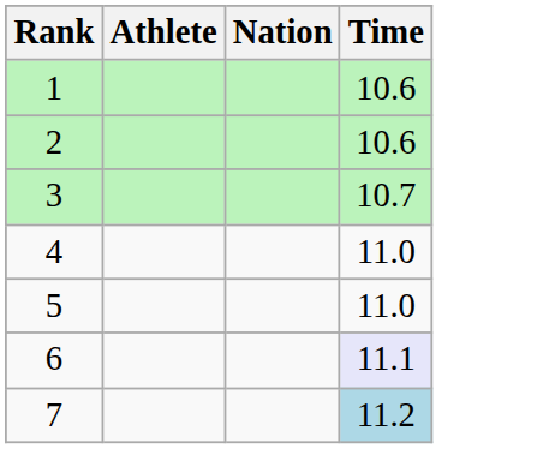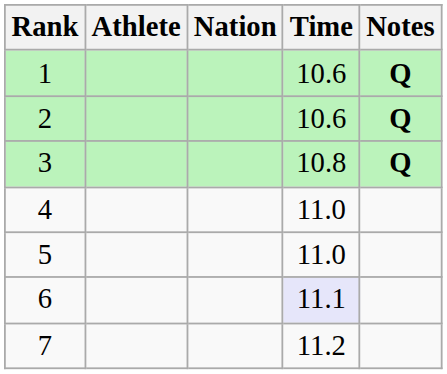 <table class="wikitable sortable" style="text-align:center">
 <tr>
 <th>Rank</th>
 <th>Athlete</th>
 <th>Nation</th>
 <th>Time</th>
+<th>Notes</th>
 </tr>
 <tr bgcolor=#bbf3bb>
 <td>1</td>
 <td align=left></td>
 <td align=left></td>
 <td>10.6</td>
+<td><strong>Q</strong></td>
 </tr>
 <tr bgcolor=#bbf3bb>
 <td>2</td>
 <td align=left></td>
 <td align=left></td>
 <td>10.6</td>
+<td><strong>Q</strong></td>
 </tr>
 <tr bgcolor=#bbf3bb>
 <td>3</td>
 <td align=left></td>
 <td align=left></td>
-<td>10.7</td>
+<td>10.8</td>
+<td><strong>Q</strong></td>
 </tr>
 <tr>
 <td>4</td>
 <td align=left></td>
 <td align=left></td>
 <td>11.0</td>
+<td></td>
 </tr>
 <tr>
 <td>5</td>
 <td align=left></td>
 <td align=left></td>
 <td>11.0</td>
+<td></td>
 </tr>
 <tr>
 <td>6</td>
 <td align=left></td>
 <td align=left></td>
 <td style="background: lavender;">11.1</td>
+<td></td>
 </tr>
 <tr>
 <td>7</td>
 <td align=left></td>
 <td align=left></td>
-<td style="background: lightblue;">11.2</td>
+<td>11.2</td>
+<td></td>
 </tr>
 </table>
